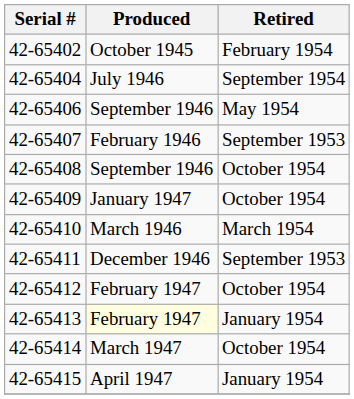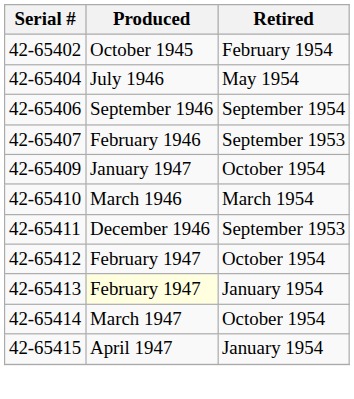 <table class="wikitable sortable" border="1">
 <tr style="background:#cccccc;">
 <th>Serial #</th>
 <th>Produced</th>
 <th>Retired</th>
 </tr>
 <tr>
 <td>42-65402</td>
 <td>October 1945</td>
 <td>February 1954</td>
 </tr>
 <tr>
 <td>42-65404</td>
 <td>July 1946</td>
-<td>September 1954</td>
+<td>May 1954</td>
 </tr>
 <tr>
 <td>42-65406</td>
 <td>September 1946</td>
-<td>May 1954</td>
+<td>September 1954</td>
 </tr>
 <tr>
 <td>42-65407</td>
 <td>February 1946</td>
 <td>September 1953</td>
-</tr>
-<tr>
-<td>42-65408</td>
-<td>September 1946</td>
-<td>October 1954</td>
 </tr>
 <tr>
 <td>42-65409</td>
 <td>January 1947</td>
 <td>October 1954</td>
 </tr>
 <tr>
 <td>42-65410</td>
 <td>March 1946</td>
 <td>March 1954</td>
 </tr>
 <tr>
 <td>42-65411</td>
 <td>December 1946</td>
 <td>September 1953</td>
 </tr>
 <tr>
 <td>42-65412</td>
 <td>February 1947</td>
 <td>October 1954</td>
 </tr>
 <tr>
 <td>42-65413</td>
 <td style="background: lightyellow;">February 1947</td>
 <td>January 1954</td>
 </tr>
 <tr>
 <td>42-65414</td>
 <td>March 1947</td>
 <td>October 1954</td>
 </tr>
 <tr>
 <td>42-65415</td>
 <td>April 1947</td>
 <td>January 1954</td>
 </tr>
 <tr>
 </tr>
 </table>
